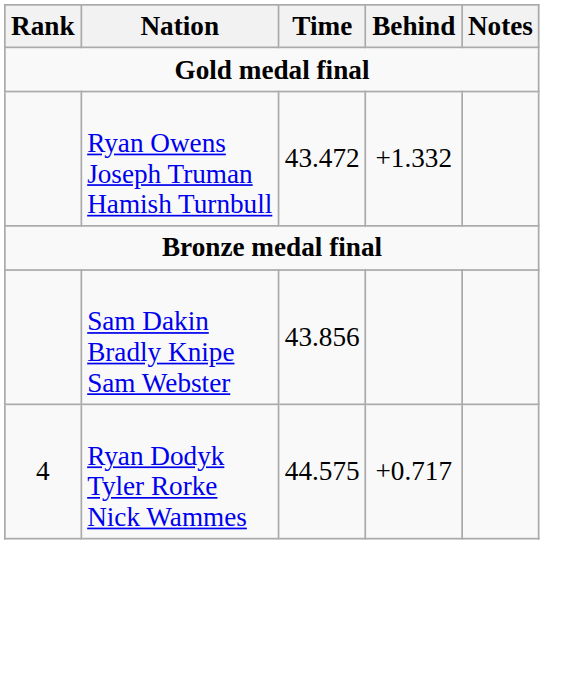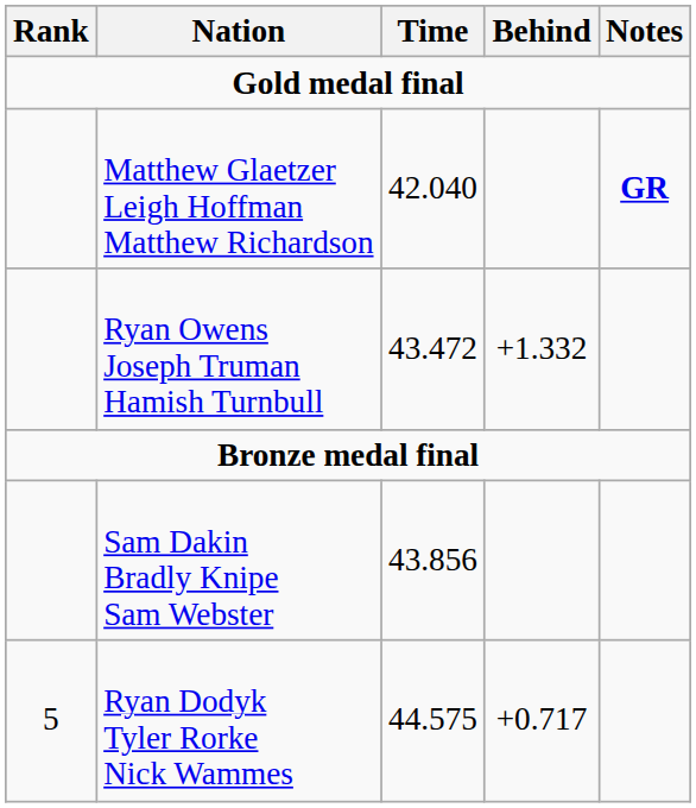 <table class="wikitable" style="text-align:center">
 <tr>
 <th>Rank</th>
 <th>Nation</th>
 <th>Time</th>
 <th>Behind</th>
 <th>Notes</th>
 </tr>
 <tr>
 <td colspan=5><strong>Gold medal final</strong></td>
+</tr>
+<tr>
+<td></td>
+<td align=left><br><a href='#'>Matthew Glaetzer</a><br><a href='#'>Leigh Hoffman</a><br><a href='#'>Matthew Richardson</a></td>
+<td>42.040</td>
+<td></td>
+<td><strong><a href='#'>GR</a></strong></td>
 </tr>
 <tr>
 <td></td>
 <td align=left><br><a href='#'>Ryan Owens</a><br><a href='#'>Joseph Truman</a><br><a href='#'>Hamish Turnbull</a></td>
 <td>43.472</td>
 <td>+1.332</td>
 <td></td>
 </tr>
 <tr>
 <td colspan=5><strong>Bronze medal final</strong></td>
 </tr>
 <tr>
 <td></td>
 <td align=left><br><a href='#'>Sam Dakin</a><br><a href='#'>Bradly Knipe</a><br><a href='#'>Sam Webster</a></td>
 <td>43.856</td>
 <td></td>
 <td></td>
 </tr>
 <tr>
-<td>4</td>
+<td>5</td>
 <td align=left><br><a href='#'>Ryan Dodyk</a><br><a href='#'>Tyler Rorke</a><br><a href='#'>Nick Wammes</a></td>
 <td>44.575</td>
 <td>+0.717</td>
 <td></td>
 </tr>
 </table>
